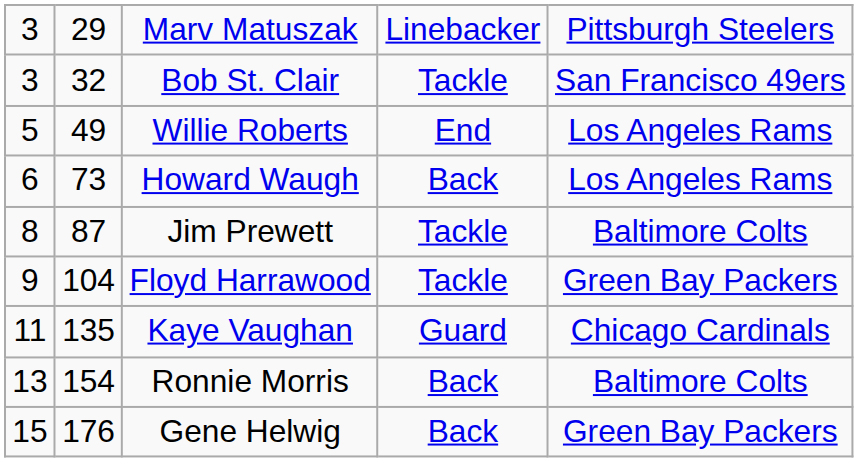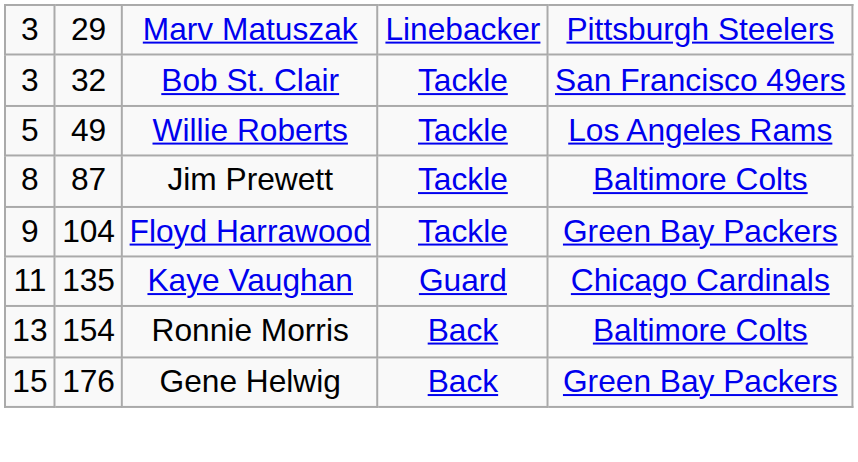 <table class="wikitable" style="text-align:center">
 <tr>
 <td>3</td>
 <td>29</td>
 <td><a href='#'>Marv Matuszak</a></td>
 <td><a href='#'>Linebacker</a></td>
 <td><a href='#'>Pittsburgh Steelers</a></td>
 </tr>
 <tr>
 <td>3</td>
 <td>32</td>
 <td><a href='#'>Bob St. Clair</a></td>
 <td><a href='#'>Tackle</a></td>
 <td><a href='#'>San Francisco 49ers</a></td>
 </tr>
 <tr>
 <td>5</td>
 <td>49</td>
 <td><a href='#'>Willie Roberts</a></td>
-<td><a href='#'>End</a></td>
-<td><a href='#'>Los Angeles Rams</a></td>
-</tr>
-<tr>
-<td>6</td>
-<td>73</td>
-<td><a href='#'>Howard Waugh</a></td>
-<td><a href='#'>Back</a></td>
+<td><a href='#'>Tackle</a></td>
 <td><a href='#'>Los Angeles Rams</a></td>
 </tr>
 <tr>
 <td>8</td>
 <td>87</td>
 <td>Jim Prewett</td>
 <td><a href='#'>Tackle</a></td>
 <td><a href='#'>Baltimore Colts</a></td>
 </tr>
 <tr>
 <td>9</td>
 <td>104</td>
 <td><a href='#'>Floyd Harrawood</a></td>
 <td><a href='#'>Tackle</a></td>
 <td><a href='#'>Green Bay Packers</a></td>
 </tr>
 <tr>
 <td>11</td>
 <td>135</td>
 <td><a href='#'>Kaye Vaughan</a></td>
 <td><a href='#'>Guard</a></td>
 <td><a href='#'>Chicago Cardinals</a></td>
 </tr>
 <tr>
 <td>13</td>
 <td>154</td>
 <td>Ronnie Morris</td>
 <td><a href='#'>Back</a></td>
 <td><a href='#'>Baltimore Colts</a></td>
 </tr>
 <tr>
 <td>15</td>
 <td>176</td>
 <td>Gene Helwig</td>
 <td><a href='#'>Back</a></td>
 <td><a href='#'>Green Bay Packers</a></td>
 </tr>
 </table>
